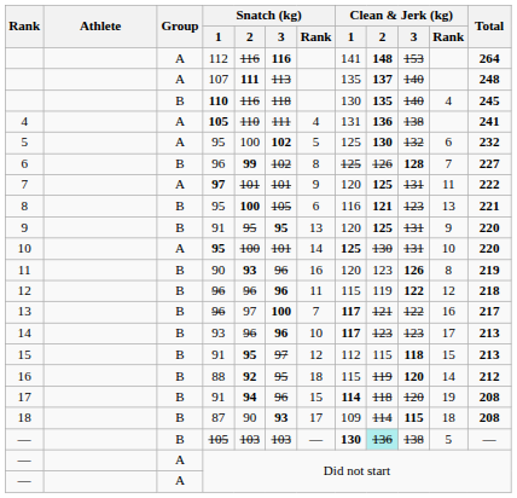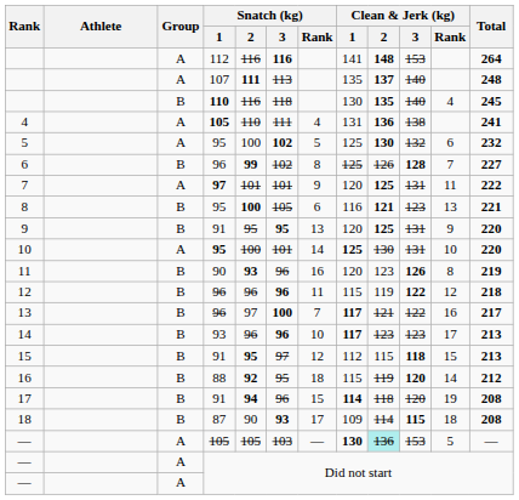 <table class = "wikitable" style="text-align:center;">
 <tr>
 <th rowspan=2 width=40>Rank</th>
 <th rowspan=2 width=250>Athlete</th>
 <th rowspan=2 width=50>Group</th>
 <th colspan=4>Snatch (kg)</th>
 <th colspan=4>Clean & Jerk (kg)</th>
 <th rowspan=2 width=60>Total</th>
 </tr>
 <tr>
 <th width=40>1</th>
 <th width=40>2</th>
 <th width=40>3</th>
 <th width=40>Rank</th>
 <th width=40>1</th>
 <th width=40>2</th>
 <th width=40>3</th>
 <th width=40>Rank</th>
 </tr>
 <tr>
 <td></td>
 <td align=left></td>
 <td>A</td>
 <td>112</td>
 <td><s>116</s></td>
 <td><strong>116</strong></td>
 <td></td>
 <td>141</td>
 <td><strong>148</strong></td>
 <td><s>153</s></td>
 <td></td>
 <td><strong>264</strong></td>
 </tr>
 <tr>
 <td></td>
 <td align=left></td>
 <td>A</td>
 <td>107</td>
 <td><strong>111</strong></td>
 <td><s>113</s></td>
 <td></td>
 <td>135</td>
 <td><strong>137</strong></td>
 <td><s>140</s></td>
 <td></td>
 <td><strong>248</strong></td>
 </tr>
 <tr>
 <td></td>
 <td align=left></td>
 <td>B</td>
 <td><strong>110</strong></td>
 <td><s>116</s></td>
 <td><s>118</s></td>
 <td></td>
 <td>130</td>
 <td><strong>135</strong></td>
 <td><s>140</s></td>
 <td>4</td>
 <td><strong>245</strong></td>
 </tr>
 <tr>
 <td>4</td>
 <td align=left></td>
 <td>A</td>
 <td><strong>105</strong></td>
 <td><s>110</s></td>
 <td><s>111</s></td>
 <td>4</td>
 <td>131</td>
 <td><strong>136</strong></td>
 <td><s>138</s></td>
 <td></td>
 <td><strong>241</strong></td>
 </tr>
 <tr>
 <td>5</td>
 <td align=left></td>
 <td>A</td>
 <td>95</td>
 <td>100</td>
 <td><strong>102</strong></td>
 <td>5</td>
 <td>125</td>
 <td><strong>130</strong></td>
 <td><s>132</s></td>
 <td>6</td>
 <td><strong>232</strong></td>
 </tr>
 <tr>
 <td>6</td>
 <td align=left></td>
 <td>B</td>
 <td>96</td>
 <td><strong>99</strong></td>
 <td><s>102</s></td>
 <td>8</td>
 <td><s>125</s></td>
 <td><s>126</s></td>
 <td><strong>128</strong></td>
 <td>7</td>
 <td><strong>227</strong></td>
 </tr>
 <tr>
 <td>7</td>
 <td align=left></td>
 <td>A</td>
 <td><strong>97</strong></td>
 <td><s>101</s></td>
 <td><s>101</s></td>
 <td>9</td>
 <td>120</td>
 <td><strong>125</strong></td>
 <td><s>131</s></td>
 <td>11</td>
 <td><strong>222</strong></td>
 </tr>
 <tr>
 <td>8</td>
 <td align=left></td>
 <td>B</td>
 <td>95</td>
 <td><strong>100</strong></td>
 <td><s>105</s></td>
 <td>6</td>
 <td>116</td>
 <td><strong>121</strong></td>
 <td><s>123</s></td>
 <td>13</td>
 <td><strong>221</strong></td>
 </tr>
 <tr>
 <td>9</td>
 <td align=left></td>
 <td>B</td>
 <td>91</td>
 <td><s>95</s></td>
 <td><strong>95</strong></td>
 <td>13</td>
 <td>120</td>
 <td><strong>125</strong></td>
 <td><s>131</s></td>
 <td>9</td>
 <td><strong>220</strong></td>
 </tr>
 <tr>
 <td>10</td>
 <td align=left></td>
 <td>A</td>
 <td><strong>95</strong></td>
 <td><s>100</s></td>
 <td><s>101</s></td>
 <td>14</td>
 <td><strong>125</strong></td>
 <td><s>130</s></td>
 <td><s>131</s></td>
 <td>10</td>
 <td><strong>220</strong></td>
 </tr>
 <tr>
 <td>11</td>
 <td align=left></td>
 <td>B</td>
 <td>90</td>
 <td><strong>93</strong></td>
 <td><s>96</s></td>
 <td>16</td>
 <td>120</td>
 <td>123</td>
 <td><strong>126</strong></td>
 <td>8</td>
 <td><strong>219</strong></td>
 </tr>
 <tr>
 <td>12</td>
 <td align=left></td>
 <td>B</td>
 <td><s>96</s></td>
 <td><s>96</s></td>
 <td><strong>96</strong></td>
 <td>11</td>
 <td>115</td>
 <td>119</td>
 <td><strong>122</strong></td>
 <td>12</td>
 <td><strong>218</strong></td>
 </tr>
 <tr>
 <td>13</td>
 <td align=left></td>
 <td>B</td>
 <td><s>96</s></td>
 <td>97</td>
 <td><strong>100</strong></td>
 <td>7</td>
 <td><strong>117</strong></td>
 <td><s>121</s></td>
 <td><s>122</s></td>
 <td>16</td>
 <td><strong>217</strong></td>
 </tr>
 <tr>
 <td>14</td>
 <td align=left></td>
 <td>B</td>
 <td>93</td>
 <td><s>96</s></td>
 <td><strong>96</strong></td>
 <td>10</td>
 <td><strong>117</strong></td>
 <td><s>123</s></td>
 <td><s>123</s></td>
 <td>17</td>
 <td><strong>213</strong></td>
 </tr>
 <tr>
 <td>15</td>
 <td align=left></td>
 <td>B</td>
 <td>91</td>
 <td><strong>95</strong></td>
 <td><s>97</s></td>
 <td>12</td>
 <td>112</td>
 <td>115</td>
 <td><strong>118</strong></td>
 <td>15</td>
 <td><strong>213</strong></td>
 </tr>
 <tr>
 <td>16</td>
 <td align=left></td>
 <td>B</td>
 <td>88</td>
 <td><strong>92</strong></td>
 <td><s>95</s></td>
 <td>18</td>
 <td>115</td>
 <td><s>119</s></td>
 <td><strong>120</strong></td>
 <td>14</td>
 <td><strong>212</strong></td>
 </tr>
 <tr>
 <td>17</td>
 <td align=left></td>
 <td>B</td>
 <td>91</td>
 <td><strong>94</strong></td>
 <td><s>96</s></td>
 <td>15</td>
 <td><strong>114</strong></td>
 <td><s>118</s></td>
 <td><s>120</s></td>
 <td>19</td>
 <td><strong>208</strong></td>
 </tr>
 <tr>
 <td>18</td>
 <td align=left></td>
 <td>B</td>
 <td>87</td>
 <td>90</td>
 <td><strong>93</strong></td>
 <td>17</td>
 <td>109</td>
 <td><s>114</s></td>
 <td><strong>115</strong></td>
 <td>18</td>
 <td><strong>208</strong></td>
 </tr>
 <tr>
 <td>—</td>
 <td align=left></td>
-<td>B</td>
+<td>A</td>
 <td><s>105</s></td>
-<td><s>103</s></td>
+<td><s>105</s></td>
 <td><s>103</s></td>
 <td>—</td>
 <td><strong>130</strong></td>
 <td style="background: paleturquoise;"><s>136</s></td>
-<td><s>138</s></td>
+<td><s>153</s></td>
 <td>5</td>
 <td>—</td>
 </tr>
 <tr>
 <td>—</td>
 <td align=left></td>
 <td>A</td>
 <td colspan=9 rowspan=2>Did not start</td>
 </tr>
 <tr>
 <td>—</td>
 <td align=left></td>
 <td>A</td>
 </tr>
 </table>
